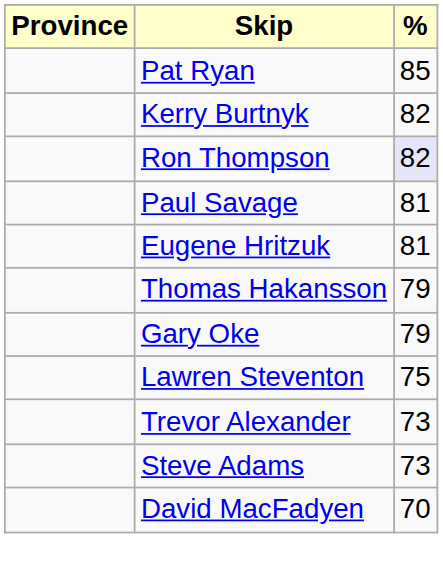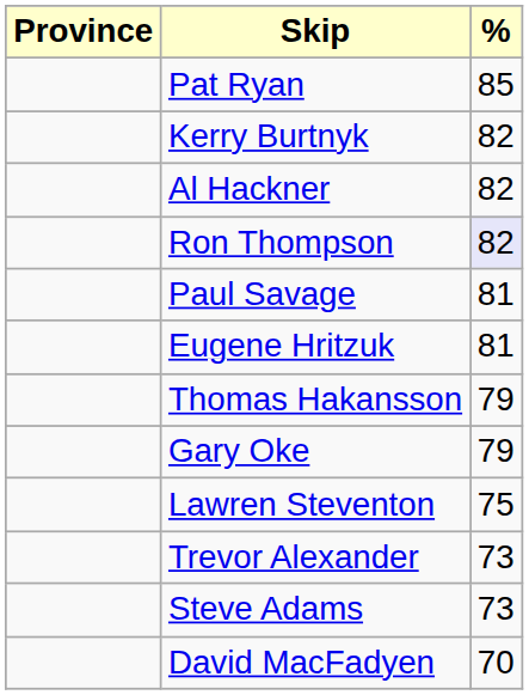 <table class="wikitable">
 <tr>
 <th style="background: #ffffcc;">Province</th>
 <th style="background: #ffffcc;">Skip</th>
 <th style="background: #ffffcc;">%</th>
 </tr>
 <tr>
 <td></td>
 <td><a href='#'>Pat Ryan</a></td>
 <td>85</td>
 </tr>
 <tr>
 <td></td>
 <td><a href='#'>Kerry Burtnyk</a></td>
+<td>82</td>
+</tr>
+<tr>
+<td></td>
+<td><a href='#'>Al Hackner</a></td>
 <td>82</td>
 </tr>
 <tr>
 <td></td>
 <td><a href='#'>Ron Thompson</a></td>
 <td style="background: lavender;">82</td>
 </tr>
 <tr>
 <td></td>
 <td><a href='#'>Paul Savage</a></td>
 <td>81</td>
 </tr>
 <tr>
 <td></td>
 <td><a href='#'>Eugene Hritzuk</a></td>
 <td>81</td>
 </tr>
 <tr>
 <td></td>
 <td><a href='#'>Thomas Hakansson</a></td>
 <td>79</td>
 </tr>
 <tr>
 <td></td>
 <td><a href='#'>Gary Oke</a></td>
 <td>79</td>
 </tr>
 <tr>
 <td></td>
 <td><a href='#'>Lawren Steventon</a></td>
 <td>75</td>
 </tr>
 <tr>
 <td></td>
 <td><a href='#'>Trevor Alexander</a></td>
 <td>73</td>
 </tr>
 <tr>
 <td></td>
 <td><a href='#'>Steve Adams</a></td>
 <td>73</td>
 </tr>
 <tr>
 <td></td>
 <td><a href='#'>David MacFadyen</a></td>
 <td>70</td>
 </tr>
 </table>
